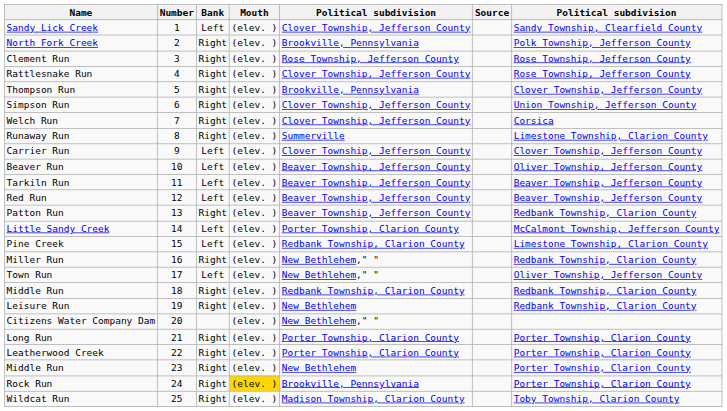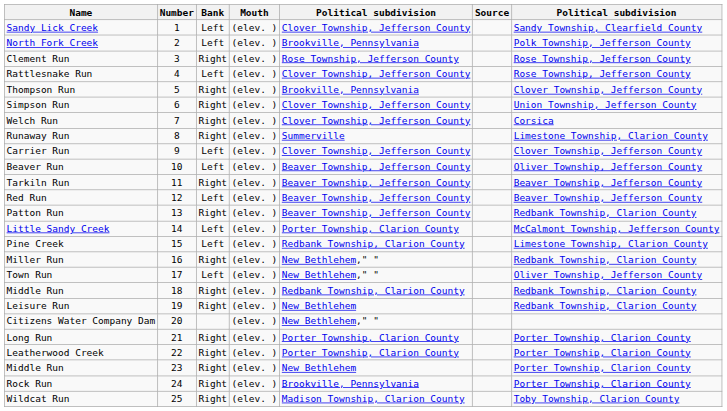 <table class="wikitable sortable">
 <tr>
 <th>Name</th>
 <th>Number</th>
 <th>Bank</th>
 <th>Mouth</th>
 <th>Political subdivision</th>
 <th>Source</th>
 <th>Political subdivision</th>
 </tr>
 <tr>
 <td><a href='#'>Sandy Lick Creek</a></td>
 <td style="text-align: center;">1</td>
 <td style="text-align: center;">Left</td>
 <td> (elev. )</td>
 <td><a href='#'>Clover Township, Jefferson County</a></td>
 <td></td>
 <td><a href='#'>Sandy Township, Clearfield County</a></td>
 </tr>
 <tr>
 <td><a href='#'>North Fork Creek</a></td>
 <td style="text-align: center;">2</td>
-<td style="text-align: center;">Right</td>
+<td style="text-align: center;">Left</td>
 <td> (elev. )</td>
 <td><a href='#'>Brookville, Pennsylvania</a></td>
 <td></td>
 <td><a href='#'>Polk Township, Jefferson County</a></td>
 </tr>
 <tr>
 <td>Clement Run</td>
 <td style="text-align: center;">3</td>
 <td style="text-align: center;">Right</td>
 <td> (elev. )</td>
 <td><a href='#'>Rose Township, Jefferson County</a></td>
 <td></td>
 <td><a href='#'>Rose Township, Jefferson County</a></td>
 </tr>
 <tr>
 <td>Rattlesnake Run</td>
 <td style="text-align: center;">4</td>
-<td style="text-align: center;">Right</td>
+<td style="text-align: center;">Left</td>
 <td> (elev. )</td>
 <td><a href='#'>Clover Township, Jefferson County</a></td>
 <td></td>
 <td><a href='#'>Rose Township, Jefferson County</a></td>
 </tr>
 <tr>
 <td>Thompson Run</td>
 <td style="text-align: center;">5</td>
 <td style="text-align: center;">Right</td>
 <td> (elev. )</td>
 <td><a href='#'>Brookville, Pennsylvania</a></td>
 <td></td>
 <td><a href='#'>Clover Township, Jefferson County</a></td>
 </tr>
 <tr>
 <td>Simpson Run</td>
 <td style="text-align: center;">6</td>
 <td style="text-align: center;">Right</td>
 <td> (elev. )</td>
 <td><a href='#'>Clover Township, Jefferson County</a></td>
 <td></td>
 <td><a href='#'>Union Township, Jefferson County</a></td>
 </tr>
 <tr>
 <td>Welch Run</td>
 <td style="text-align: center;">7</td>
 <td style="text-align: center;">Right</td>
 <td> (elev. )</td>
 <td><a href='#'>Clover Township, Jefferson County</a></td>
 <td></td>
 <td><a href='#'>Corsica</a></td>
 </tr>
 <tr>
 <td>Runaway Run</td>
 <td style="text-align: center;">8</td>
 <td style="text-align: center;">Right</td>
 <td> (elev. )</td>
 <td><a href='#'>Summerville</a></td>
 <td></td>
 <td><a href='#'>Limestone Township, Clarion County</a></td>
 </tr>
 <tr>
 <td>Carrier Run</td>
 <td style="text-align: center;">9</td>
 <td style="text-align: center;">Left</td>
 <td> (elev. )</td>
 <td><a href='#'>Clover Township, Jefferson County</a></td>
 <td></td>
 <td><a href='#'>Clover Township, Jefferson County</a></td>
 </tr>
 <tr>
 <td>Beaver Run</td>
 <td style="text-align: center;">10</td>
 <td style="text-align: center;">Left</td>
 <td> (elev. )</td>
 <td><a href='#'>Beaver Township, Jefferson County</a></td>
 <td></td>
 <td><a href='#'>Oliver Township, Jefferson County</a></td>
 </tr>
 <tr>
 <td>Tarkiln Run</td>
 <td style="text-align: center;">11</td>
-<td style="text-align: center;">Left</td>
+<td style="text-align: center;">Right</td>
 <td> (elev. )</td>
 <td><a href='#'>Beaver Township, Jefferson County</a></td>
 <td></td>
 <td><a href='#'>Beaver Township, Jefferson County</a></td>
 </tr>
 <tr>
 <td>Red Run</td>
 <td style="text-align: center;">12</td>
 <td style="text-align: center;">Left</td>
 <td> (elev. )</td>
 <td><a href='#'>Beaver Township, Jefferson County</a></td>
 <td></td>
 <td><a href='#'>Beaver Township, Jefferson County</a></td>
 </tr>
 <tr>
 <td>Patton Run</td>
 <td style="text-align: center;">13</td>
 <td style="text-align: center;">Right</td>
 <td> (elev. )</td>
 <td><a href='#'>Beaver Township, Jefferson County</a></td>
 <td></td>
 <td><a href='#'>Redbank Township, Clarion County</a></td>
 </tr>
 <tr>
 <td><a href='#'>Little Sandy Creek</a></td>
 <td style="text-align: center;">14</td>
 <td style="text-align: center;">Left</td>
 <td> (elev. )</td>
 <td><a href='#'>Porter Township, Clarion County</a></td>
 <td></td>
 <td><a href='#'>McCalmont Township, Jefferson County</a></td>
 </tr>
 <tr>
 <td>Pine Creek</td>
 <td style="text-align: center;">15</td>
 <td style="text-align: center;">Left</td>
 <td> (elev. )</td>
 <td><a href='#'>Redbank Township, Clarion County</a></td>
 <td></td>
 <td><a href='#'>Limestone Township, Clarion County</a></td>
 </tr>
 <tr>
 <td>Miller Run</td>
 <td style="text-align: center;">16</td>
 <td style="text-align: center;">Right</td>
 <td> (elev. )</td>
 <td><a href='#'>New Bethlehem</a>," "</td>
 <td></td>
 <td><a href='#'>Redbank Township, Clarion County</a></td>
 </tr>
 <tr>
 <td>Town Run</td>
 <td style="text-align: center;">17</td>
 <td style="text-align: center;">Left</td>
 <td> (elev. )</td>
 <td><a href='#'>New Bethlehem</a>," "</td>
 <td></td>
 <td><a href='#'>Oliver Township, Jefferson County</a></td>
 </tr>
 <tr>
 <td>Middle Run</td>
 <td style="text-align: center;">18</td>
 <td style="text-align: center;">Right</td>
 <td> (elev. )</td>
 <td><a href='#'>Redbank Township, Clarion County</a></td>
 <td></td>
 <td><a href='#'>Redbank Township, Clarion County</a></td>
 </tr>
 <tr>
 <td>Leisure Run</td>
 <td style="text-align: center;">19</td>
 <td style="text-align: center;">Right</td>
 <td> (elev. )</td>
 <td><a href='#'>New Bethlehem</a></td>
 <td></td>
 <td><a href='#'>Redbank Township, Clarion County</a></td>
 </tr>
 <tr>
 <td>Citizens Water Company Dam</td>
 <td style="text-align: center;">20</td>
 <td style="text-align: center;"></td>
 <td> (elev. )</td>
 <td><a href='#'>New Bethlehem</a>," "</td>
 <td></td>
 <td></td>
 </tr>
 <tr>
 <td>Long Run</td>
 <td style="text-align: center;">21</td>
 <td style="text-align: center;">Right</td>
 <td> (elev. )</td>
 <td><a href='#'>Porter Township, Clarion County</a></td>
 <td></td>
 <td><a href='#'>Porter Township, Clarion County</a></td>
 </tr>
 <tr>
 <td>Leatherwood Creek</td>
 <td style="text-align: center;">22</td>
 <td style="text-align: center;">Right</td>
 <td> (elev. )</td>
 <td><a href='#'>Porter Township, Clarion County</a></td>
 <td></td>
 <td><a href='#'>Porter Township, Clarion County</a></td>
 </tr>
 <tr>
 <td>Middle Run</td>
 <td style="text-align: center;">23</td>
 <td style="text-align: center;">Right</td>
 <td> (elev. )</td>
 <td><a href='#'>New Bethlehem</a></td>
 <td></td>
 <td><a href='#'>Porter Township, Clarion County</a></td>
 </tr>
 <tr>
 <td>Rock Run</td>
 <td style="text-align: center;">24</td>
 <td style="text-align: center;">Right</td>
-<td style="background: gold;"> (elev. )</td>
+<td> (elev. )</td>
 <td><a href='#'>Brookville, Pennsylvania</a></td>
 <td></td>
 <td><a href='#'>Porter Township, Clarion County</a></td>
 </tr>
 <tr>
 <td>Wildcat Run</td>
 <td style="text-align: center;">25</td>
 <td style="text-align: center;">Right</td>
 <td> (elev. )</td>
 <td><a href='#'>Madison Township, Clarion County</a></td>
 <td></td>
 <td><a href='#'>Toby Township, Clarion County</a></td>
 </tr>
 </table>
